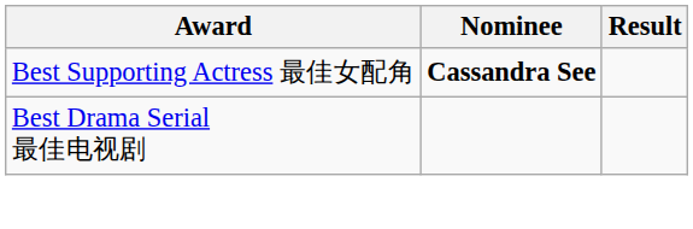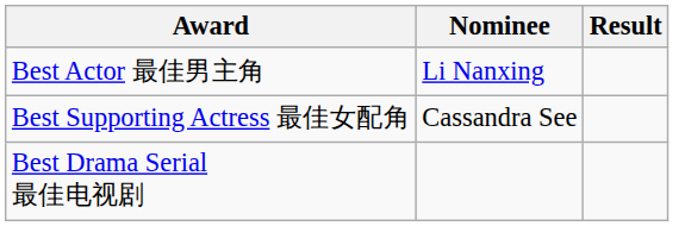 <table class="wikitable">
 <tr>
 <th>Award</th>
 <th>Nominee</th>
 <th>Result</th>
 </tr>
 <tr>
+<td rowspan="1"><a href='#'>Best Actor</a> 最佳男主角</td>
+<td><a href='#'>Li Nanxing</a></td>
+<td></td>
+</tr>
+<tr>
 <td><a href='#'>Best Supporting Actress</a> 最佳女配角</td>
-<td><strong>Cassandra See</strong></td>
+<td>Cassandra See</td>
 <td></td>
 </tr>
 <tr>
 <td><a href='#'>Best Drama Serial</a> <br> 最佳电视剧</td>
 <td></td>
 <td></td>
 </tr>
 </table>
